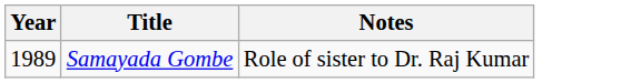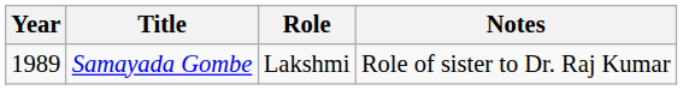 <table class="wikitable sortable">
 <tr>
 <th>Year</th>
 <th>Title</th>
+<th>Role</th>
 <th>Notes</th>
 </tr>
 <tr>
 <td>1989</td>
 <td><em><a href='#'>Samayada Gombe</a></em></td>
+<td>Lakshmi</td>
 <td>Role of sister to Dr. Raj Kumar</td>
 </tr>
 </table>
